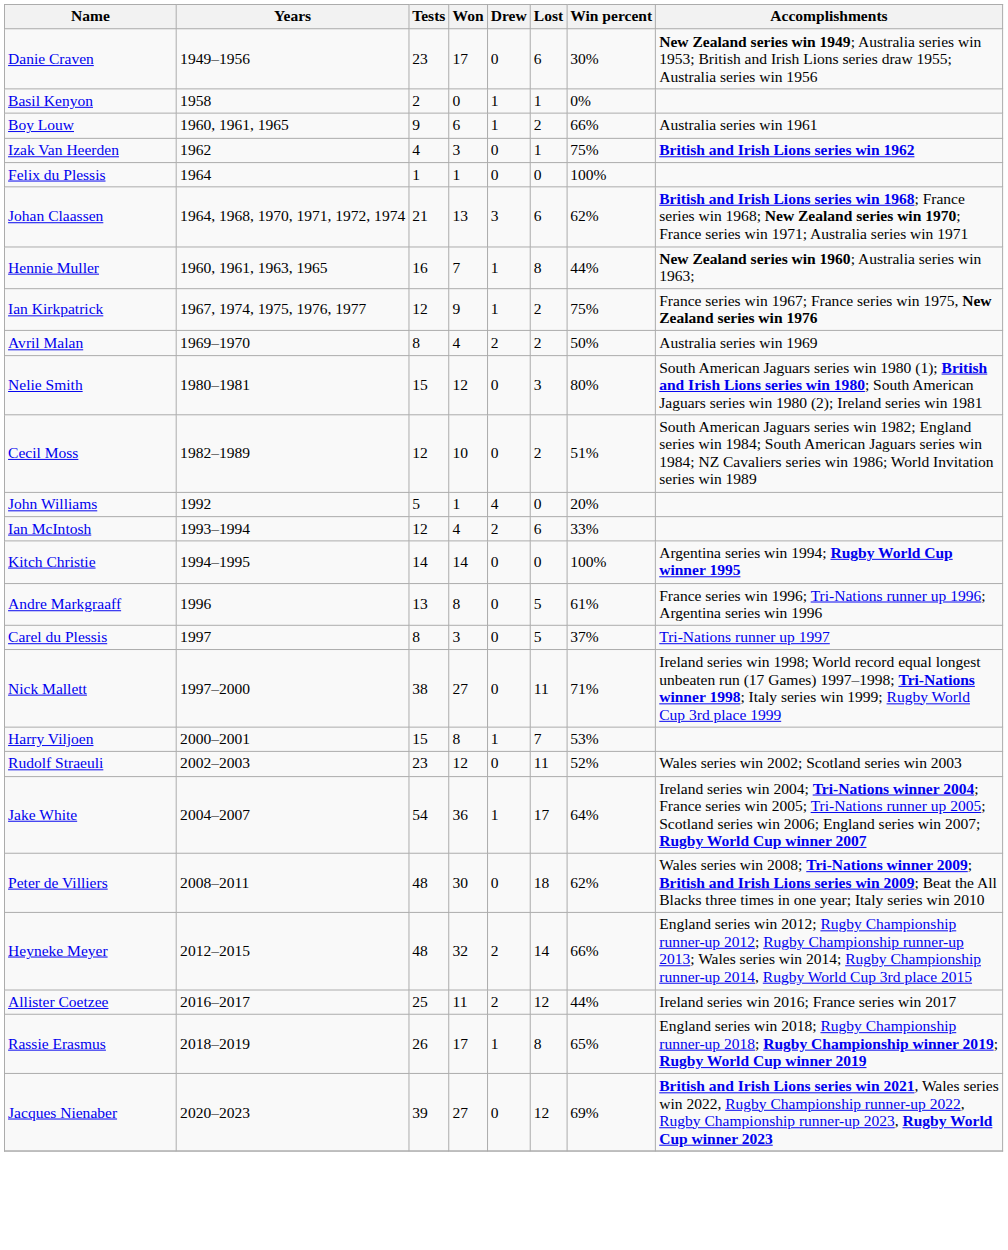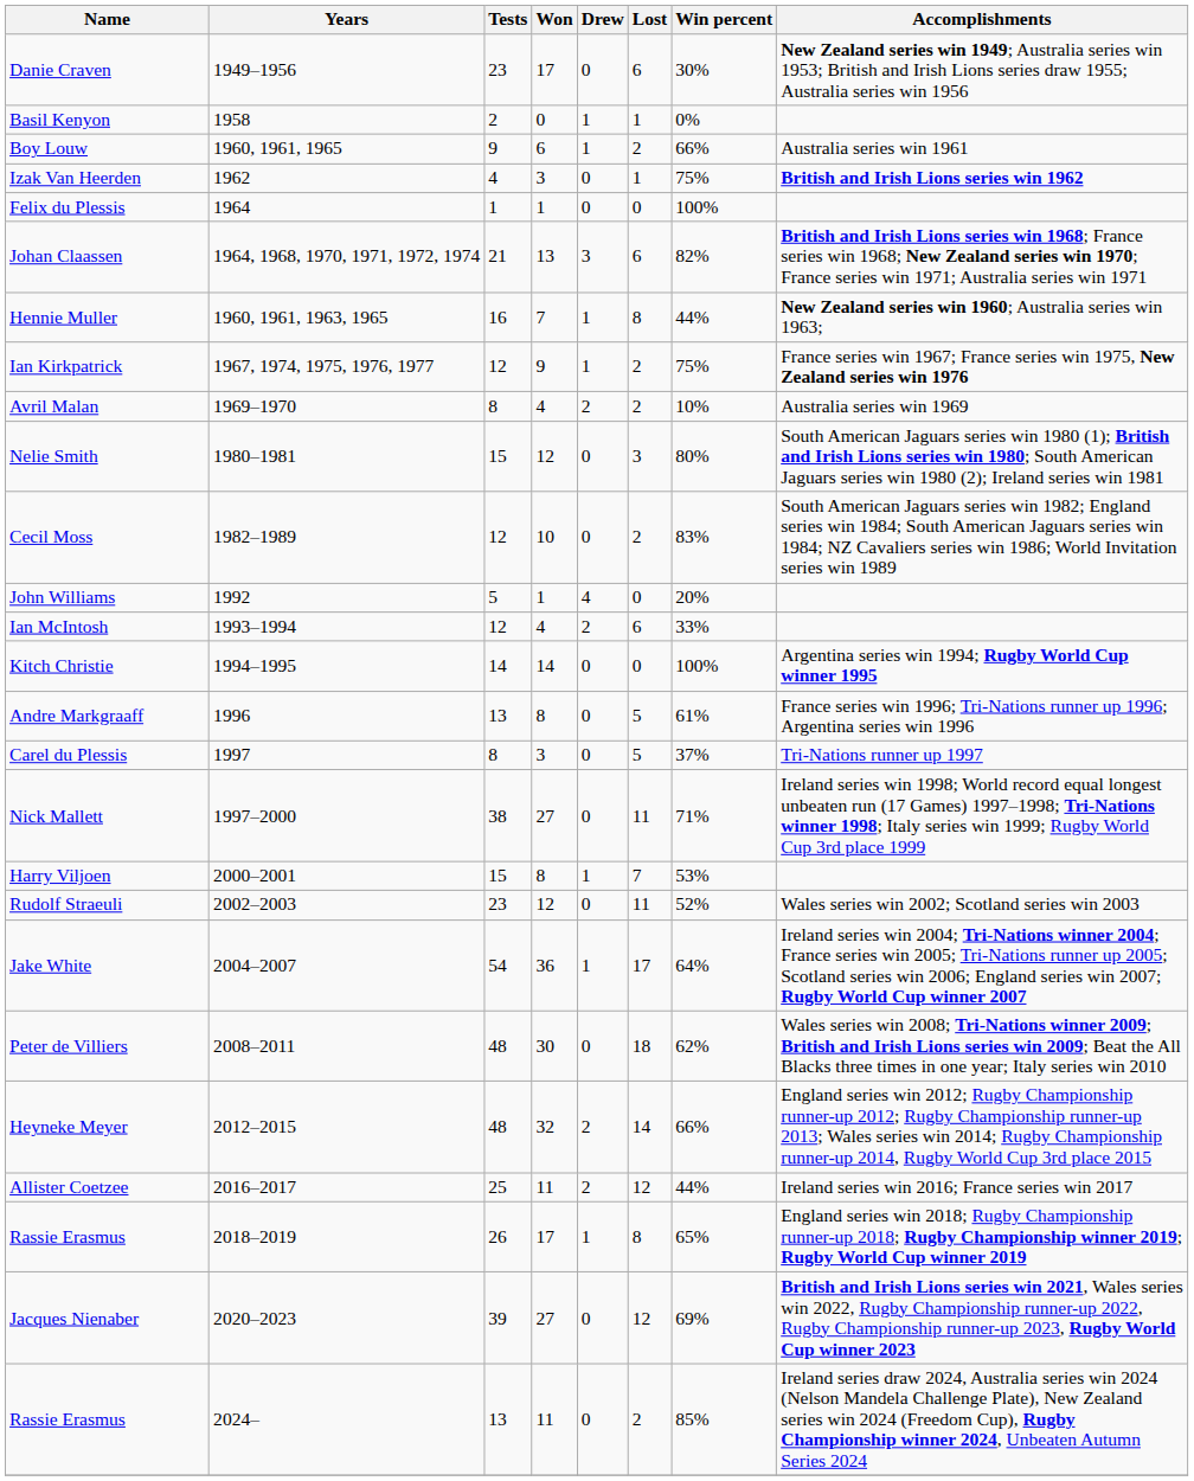 <table class="wikitable sortable">
 <tr>
 <th style="width: 170px;">Name</th>
 <th>Years</th>
 <th>Tests</th>
 <th>Won</th>
 <th>Drew</th>
 <th>Lost</th>
 <th>Win percent</th>
 <th style="width: 350px;">Accomplishments</th>
 </tr>
 <tr>
 <td> <a href='#'>Danie Craven</a></td>
 <td>1949–1956</td>
 <td>23</td>
 <td>17</td>
 <td>0</td>
 <td>6</td>
 <td>30%</td>
 <td><strong>New Zealand series win 1949</strong>; Australia series win 1953; British and Irish Lions series draw 1955; Australia series win 1956</td>
 </tr>
 <tr>
 <td> <a href='#'>Basil Kenyon</a></td>
 <td>1958</td>
 <td>2</td>
 <td>0</td>
 <td>1</td>
 <td>1</td>
 <td>0%</td>
 <td></td>
 </tr>
 <tr>
 <td> <a href='#'>Boy Louw</a></td>
 <td>1960, 1961, 1965</td>
 <td>9</td>
 <td>6</td>
 <td>1</td>
 <td>2</td>
 <td>66%</td>
 <td>Australia series win 1961</td>
 </tr>
 <tr>
 <td> <a href='#'>Izak Van Heerden</a></td>
 <td>1962</td>
 <td>4</td>
 <td>3</td>
 <td>0</td>
 <td>1</td>
 <td>75%</td>
 <td><strong><a href='#'>British and Irish Lions series win 1962</a></strong></td>
 </tr>
 <tr>
 <td> <a href='#'>Felix du Plessis</a></td>
 <td>1964</td>
 <td>1</td>
 <td>1</td>
 <td>0</td>
 <td>0</td>
 <td>100%</td>
 <td></td>
 </tr>
 <tr>
 <td> <a href='#'>Johan Claassen</a></td>
 <td>1964, 1968, 1970, 1971, 1972, 1974</td>
 <td>21</td>
 <td>13</td>
 <td>3</td>
 <td>6</td>
-<td>62%</td>
+<td>82%</td>
 <td><strong><a href='#'>British and Irish Lions series win 1968</a></strong>; France series win 1968; <strong>New Zealand series win 1970</strong>; France series win 1971; Australia series win 1971</td>
 </tr>
 <tr>
 <td> <a href='#'>Hennie Muller</a></td>
 <td>1960, 1961, 1963, 1965</td>
 <td>16</td>
 <td>7</td>
 <td>1</td>
 <td>8</td>
 <td>44%</td>
 <td><strong>New Zealand series win 1960</strong>; Australia series win 1963;</td>
 </tr>
 <tr>
 <td> <a href='#'>Ian Kirkpatrick</a></td>
 <td>1967, 1974, 1975, 1976, 1977</td>
 <td>12</td>
 <td>9</td>
 <td>1</td>
 <td>2</td>
 <td>75%</td>
 <td>France series win 1967; France series win 1975, <strong>New Zealand series win 1976</strong></td>
 </tr>
 <tr>
 <td> <a href='#'>Avril Malan</a></td>
 <td>1969–1970</td>
 <td>8</td>
 <td>4</td>
 <td>2</td>
 <td>2</td>
-<td>50%</td>
+<td>10%</td>
 <td>Australia series win 1969</td>
 </tr>
 <tr>
 <td> <a href='#'>Nelie Smith</a></td>
 <td>1980–1981</td>
 <td>15</td>
 <td>12</td>
 <td>0</td>
 <td>3</td>
 <td>80%</td>
 <td>South American Jaguars series win 1980 (1); <strong><a href='#'>British and Irish Lions series win 1980</a></strong>; South American Jaguars series win 1980 (2); Ireland series win 1981</td>
 </tr>
 <tr>
 <td> <a href='#'>Cecil Moss</a></td>
 <td>1982–1989</td>
 <td>12</td>
 <td>10</td>
 <td>0</td>
 <td>2</td>
-<td>51%</td>
+<td>83%</td>
 <td>South American Jaguars series win 1982; England series win 1984; South American Jaguars series win 1984; NZ Cavaliers series win 1986; World Invitation series win 1989</td>
 </tr>
 <tr>
 <td> <a href='#'>John Williams</a></td>
 <td>1992</td>
 <td>5</td>
 <td>1</td>
 <td>4</td>
 <td>0</td>
 <td>20%</td>
 <td></td>
 </tr>
 <tr>
 <td> <a href='#'>Ian McIntosh</a></td>
 <td>1993–1994</td>
 <td>12</td>
 <td>4</td>
 <td>2</td>
 <td>6</td>
 <td>33%</td>
 <td></td>
 </tr>
 <tr>
 <td> <a href='#'>Kitch Christie</a></td>
 <td>1994–1995</td>
 <td>14</td>
 <td>14</td>
 <td>0</td>
 <td>0</td>
 <td>100%</td>
 <td>Argentina series win 1994; <strong><a href='#'>Rugby World Cup winner 1995</a></strong></td>
 </tr>
 <tr>
 <td> <a href='#'>Andre Markgraaff</a></td>
 <td>1996</td>
 <td>13</td>
 <td>8</td>
 <td>0</td>
 <td>5</td>
 <td>61%</td>
 <td>France series win 1996; <a href='#'>Tri-Nations runner up 1996</a>; Argentina series win 1996</td>
 </tr>
 <tr>
 <td> <a href='#'>Carel du Plessis</a></td>
 <td>1997</td>
 <td>8</td>
 <td>3</td>
 <td>0</td>
 <td>5</td>
 <td>37%</td>
 <td><a href='#'>Tri-Nations runner up 1997</a></td>
 </tr>
 <tr>
 <td> <a href='#'>Nick Mallett</a></td>
 <td>1997–2000</td>
 <td>38</td>
 <td>27</td>
 <td>0</td>
 <td>11</td>
 <td>71%</td>
 <td>Ireland series win 1998; World record equal longest unbeaten run (17 Games) 1997–1998; <strong><a href='#'>Tri-Nations winner 1998</a></strong>; Italy series win 1999; <a href='#'>Rugby World Cup 3rd place 1999</a></td>
 </tr>
 <tr>
 <td> <a href='#'>Harry Viljoen</a></td>
 <td>2000–2001</td>
 <td>15</td>
 <td>8</td>
 <td>1</td>
 <td>7</td>
 <td>53%</td>
 <td></td>
 </tr>
 <tr>
 <td> <a href='#'>Rudolf Straeuli</a></td>
 <td>2002–2003</td>
 <td>23</td>
 <td>12</td>
 <td>0</td>
 <td>11</td>
 <td>52%</td>
 <td>Wales series win 2002; Scotland series win 2003</td>
 </tr>
 <tr>
 <td> <a href='#'>Jake White</a></td>
 <td>2004–2007</td>
 <td>54</td>
 <td>36</td>
 <td>1</td>
 <td>17</td>
 <td>64%</td>
 <td>Ireland series win 2004; <strong><a href='#'>Tri-Nations winner 2004</a></strong>; France series win 2005; <a href='#'>Tri-Nations runner up 2005</a>; Scotland series win 2006; England series win 2007; <strong><a href='#'>Rugby World Cup winner 2007</a></strong></td>
 </tr>
 <tr>
 <td> <a href='#'>Peter de Villiers</a></td>
 <td>2008–2011</td>
 <td>48</td>
 <td>30</td>
 <td>0</td>
 <td>18</td>
 <td>62%</td>
 <td>Wales series win 2008; <strong><a href='#'>Tri-Nations winner 2009</a></strong>; <strong><a href='#'>British and Irish Lions series win 2009</a></strong>; Beat the All Blacks three times in one year; Italy series win 2010</td>
 </tr>
 <tr>
 <td> <a href='#'>Heyneke Meyer</a></td>
 <td>2012–2015</td>
 <td>48</td>
 <td>32</td>
 <td>2</td>
 <td>14</td>
 <td>66%</td>
 <td>England series win 2012; <a href='#'>Rugby Championship runner-up 2012</a>; <a href='#'>Rugby Championship runner-up 2013</a>; Wales series win 2014; <a href='#'>Rugby Championship runner-up 2014</a>, <a href='#'>Rugby World Cup 3rd place 2015</a></td>
 </tr>
 <tr>
 <td> <a href='#'>Allister Coetzee</a></td>
 <td>2016–2017</td>
 <td>25</td>
 <td>11</td>
 <td>2</td>
 <td>12</td>
 <td>44%</td>
 <td>Ireland series win 2016; France series win 2017</td>
 </tr>
 <tr>
 <td> <a href='#'>Rassie Erasmus</a></td>
 <td>2018–2019</td>
 <td>26</td>
 <td>17</td>
 <td>1</td>
 <td>8</td>
 <td>65%</td>
 <td>England series win 2018; <a href='#'>Rugby Championship runner-up 2018</a>; <strong><a href='#'>Rugby Championship winner 2019</a></strong>; <strong><a href='#'>Rugby World Cup winner 2019</a></strong></td>
 </tr>
 <tr>
 <td> <a href='#'>Jacques Nienaber</a></td>
 <td>2020–2023</td>
 <td>39</td>
 <td>27</td>
 <td>0</td>
 <td>12</td>
 <td>69%</td>
 <td><strong><a href='#'>British and Irish Lions series win 2021</a></strong>, Wales series win 2022, <a href='#'>Rugby Championship runner-up 2022</a>, <a href='#'>Rugby Championship runner-up 2023</a>, <strong><a href='#'>Rugby World Cup winner 2023</a></strong></td>
 </tr>
 <tr>
+<td> <a href='#'>Rassie Erasmus</a></td>
+<td>2024–</td>
+<td>13</td>
+<td>11</td>
+<td>0</td>
+<td>2</td>
+<td>85%</td>
+<td>Ireland series draw 2024, Australia series win 2024 (Nelson Mandela Challenge Plate), New Zealand series win 2024 (Freedom Cup), <strong><a href='#'>Rugby Championship winner 2024</a></strong>, <a href='#'>Unbeaten Autumn Series 2024</a></td>
+</tr>
+<tr>
 </tr>
 </table>
